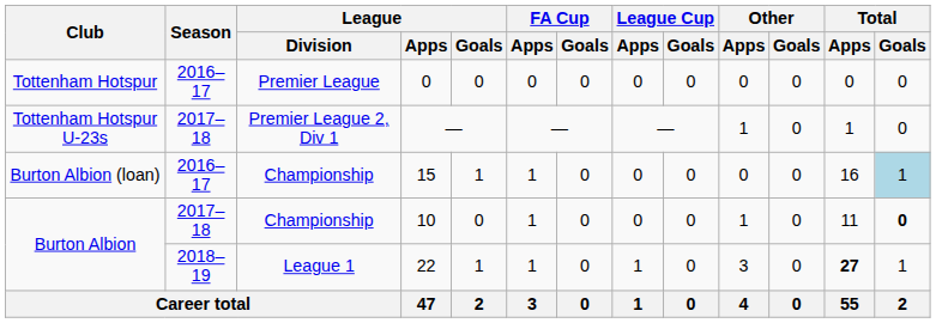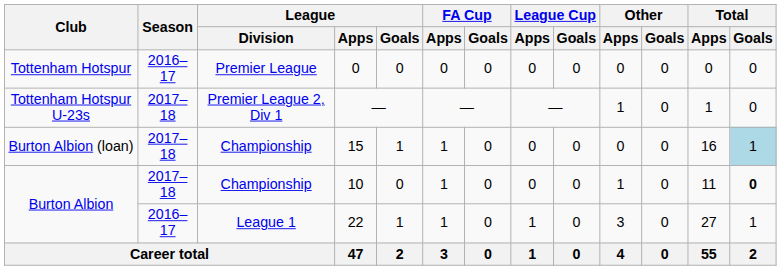 <table class="wikitable" style="text-align:center">
 <tr>
 <th rowspan="2">Club</th>
 <th rowspan="2">Season</th>
 <th colspan="3">League</th>
 <th colspan="2"><a href='#'>FA Cup</a></th>
 <th colspan="2"><a href='#'>League Cup</a></th>
 <th colspan="2">Other</th>
 <th colspan="2">Total</th>
 </tr>
 <tr>
 <th>Division</th>
 <th>Apps</th>
 <th>Goals</th>
 <th>Apps</th>
 <th>Goals</th>
 <th>Apps</th>
 <th>Goals</th>
 <th>Apps</th>
 <th>Goals</th>
 <th>Apps</th>
 <th>Goals</th>
 </tr>
 <tr>
 <td><a href='#'>Tottenham Hotspur</a></td>
 <td><a href='#'>2016–17</a></td>
 <td><a href='#'>Premier League</a></td>
 <td>0</td>
 <td>0</td>
 <td>0</td>
 <td>0</td>
 <td>0</td>
 <td>0</td>
 <td>0</td>
 <td>0</td>
 <td>0</td>
 <td>0</td>
 </tr>
 <tr>
 <td><a href='#'>Tottenham Hotspur U-23s</a></td>
 <td><a href='#'>2017–18</a></td>
 <td><a href='#'>Premier League 2, Div 1</a></td>
 <td colspan="2">—</td>
 <td colspan="2">—</td>
 <td colspan="2">—</td>
 <td>1</td>
 <td>0</td>
 <td>1</td>
 <td>0</td>
 </tr>
 <tr>
 <td><a href='#'>Burton Albion</a> (loan)</td>
-<td><a href='#'>2016–17</a></td>
+<td><a href='#'>2017–18</a></td>
 <td><a href='#'>Championship</a></td>
 <td>15</td>
 <td>1</td>
 <td>1</td>
 <td>0</td>
 <td>0</td>
 <td>0</td>
 <td>0</td>
 <td>0</td>
 <td>16</td>
 <td style="background: lightblue;">1</td>
 </tr>
 <tr>
 <td rowspan=2><a href='#'>Burton Albion</a></td>
 <td><a href='#'>2017–18</a></td>
 <td><a href='#'>Championship</a></td>
 <td>10</td>
 <td>0</td>
 <td>1</td>
 <td>0</td>
 <td>0</td>
 <td>0</td>
 <td>1</td>
 <td>0</td>
 <td>11</td>
 <td><strong>0</strong></td>
 </tr>
 <tr>
-<td><a href='#'>2018–19</a></td>
+<td><a href='#'>2016–17</a></td>
 <td><a href='#'>League 1</a></td>
 <td>22</td>
 <td>1</td>
 <td>1</td>
 <td>0</td>
 <td>1</td>
 <td>0</td>
 <td>3</td>
 <td>0</td>
-<td><strong>27</strong></td>
+<td>27</td>
 <td>1</td>
 </tr>
 <tr>
 <th colspan="3">Career total</th>
 <th>47</th>
 <th>2</th>
 <th>3</th>
 <th>0</th>
 <th>1</th>
 <th>0</th>
 <th>4</th>
 <th>0</th>
 <th>55</th>
 <th>2</th>
 </tr>
 </table>
